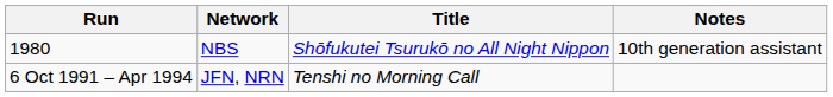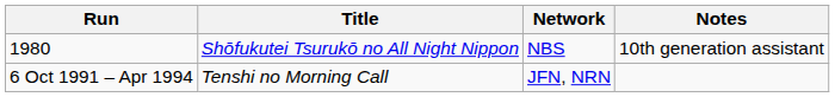 <table class="wikitable">
 <tr>
 <th>Run</th>
+<th>Title</th>
 <th>Network</th>
-<th>Title</th>
 <th>Notes</th>
 </tr>
 <tr>
 <td>1980</td>
+<td><em><a href='#'>Shōfukutei Tsurukō no All Night Nippon</a></em></td>
 <td><a href='#'>NBS</a></td>
-<td><em><a href='#'>Shōfukutei Tsurukō no All Night Nippon</a></em></td>
 <td>10th generation assistant</td>
 </tr>
 <tr>
 <td>6 Oct 1991 – Apr 1994</td>
+<td><em>Tenshi no Morning Call</em></td>
 <td><a href='#'>JFN</a>, <a href='#'>NRN</a></td>
-<td><em>Tenshi no Morning Call</em></td>
 <td></td>
 </tr>
 </table>
